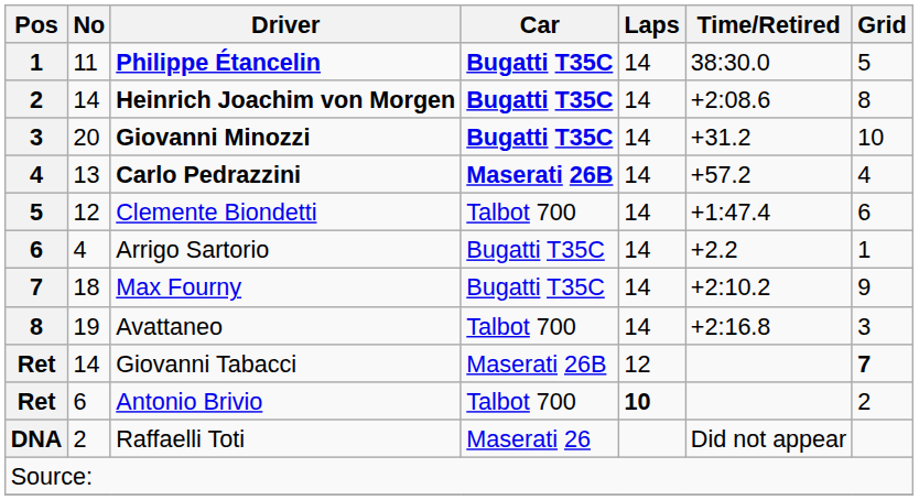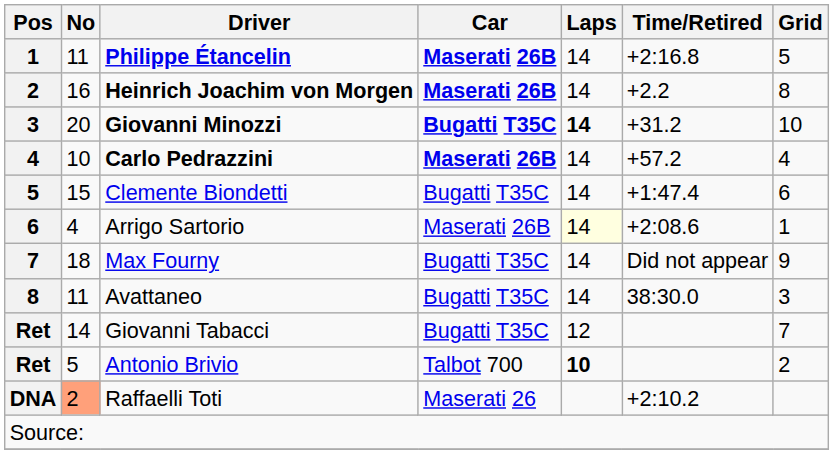 <table class="wikitable" style="font-size: 95%;">
 <tr>
 <th>Pos</th>
 <th>No</th>
 <th>Driver</th>
 <th>Car</th>
 <th>Laps</th>
 <th>Time/Retired</th>
 <th>Grid</th>
 </tr>
 <tr>
 <th>1</th>
 <td>11</td>
 <td> <strong><a href='#'>Philippe Étancelin</a></strong></td>
-<td><strong><a href='#'>Bugatti</a> <a href='#'>T35C</a></strong></td>
+<td><strong><a href='#'>Maserati</a> <a href='#'>26B</a></strong></td>
 <td>14</td>
-<td>38:30.0</td>
+<td>+2:16.8</td>
 <td>5</td>
 </tr>
 <tr>
 <th>2</th>
+<td>16</td>
+<td> <strong>Heinrich Joachim von Morgen</strong></td>
+<td><strong><a href='#'>Maserati</a> <a href='#'>26B</a></strong></td>
 <td>14</td>
-<td> <strong>Heinrich Joachim von Morgen</strong></td>
-<td><strong><a href='#'>Bugatti</a> <a href='#'>T35C</a></strong></td>
-<td>14</td>
-<td>+2:08.6</td>
+<td>+2.2</td>
 <td>8</td>
 </tr>
 <tr>
 <th>3</th>
 <td>20</td>
 <td> <strong>Giovanni Minozzi</strong></td>
 <td><strong><a href='#'>Bugatti</a> <a href='#'>T35C</a></strong></td>
-<td>14</td>
+<td><strong>14</strong></td>
 <td>+31.2</td>
 <td>10</td>
 </tr>
 <tr>
 <th>4</th>
-<td>13</td>
+<td>10</td>
 <td> <strong>Carlo Pedrazzini</strong></td>
 <td><strong><a href='#'>Maserati</a> <a href='#'>26B</a></strong></td>
 <td>14</td>
 <td>+57.2</td>
 <td>4</td>
 </tr>
 <tr>
 <th>5</th>
-<td>12</td>
+<td>15</td>
 <td> <a href='#'>Clemente Biondetti</a></td>
-<td><a href='#'>Talbot</a> 700</td>
+<td><a href='#'>Bugatti</a> <a href='#'>T35C</a></td>
 <td>14</td>
 <td>+1:47.4</td>
 <td>6</td>
 </tr>
 <tr>
 <th>6</th>
 <td>4</td>
 <td> Arrigo Sartorio</td>
-<td><a href='#'>Bugatti</a> <a href='#'>T35C</a></td>
-<td>14</td>
-<td>+2.2</td>
+<td><a href='#'>Maserati</a> <a href='#'>26B</a></td>
+<td style="background: lightyellow;">14</td>
+<td>+2:08.6</td>
 <td>1</td>
 </tr>
 <tr>
 <th>7</th>
 <td>18</td>
 <td> <a href='#'>Max Fourny</a></td>
 <td><a href='#'>Bugatti</a> <a href='#'>T35C</a></td>
 <td>14</td>
-<td>+2:10.2</td>
+<td>Did not appear</td>
 <td>9</td>
 </tr>
 <tr>
 <th>8</th>
-<td>19</td>
+<td>11</td>
 <td> Avattaneo</td>
-<td><a href='#'>Talbot</a> 700</td>
+<td><a href='#'>Bugatti</a> <a href='#'>T35C</a></td>
 <td>14</td>
-<td>+2:16.8</td>
+<td>38:30.0</td>
 <td>3</td>
 </tr>
 <tr>
 <th>Ret</th>
 <td>14</td>
 <td> Giovanni Tabacci</td>
-<td><a href='#'>Maserati</a> <a href='#'>26B</a></td>
+<td><a href='#'>Bugatti</a> <a href='#'>T35C</a></td>
 <td>12</td>
 <td></td>
-<td><strong>7</strong></td>
+<td>7</td>
 </tr>
 <tr>
 <th>Ret</th>
-<td>6</td>
+<td>5</td>
 <td> <a href='#'>Antonio Brivio</a></td>
 <td><a href='#'>Talbot</a> 700</td>
 <td><strong>10</strong></td>
 <td></td>
 <td>2</td>
 </tr>
 <tr>
 <th>DNA</th>
-<td>2</td>
+<td style="background: lightsalmon;">2</td>
 <td> Raffaelli Toti</td>
 <td><a href='#'>Maserati</a> <a href='#'>26</a></td>
 <td></td>
-<td>Did not appear</td>
+<td>+2:10.2</td>
 <td></td>
 </tr>
 <tr>
 <td colspan=7>Source:</td>
 </tr>
 <tr>
 </tr>
 </table>
